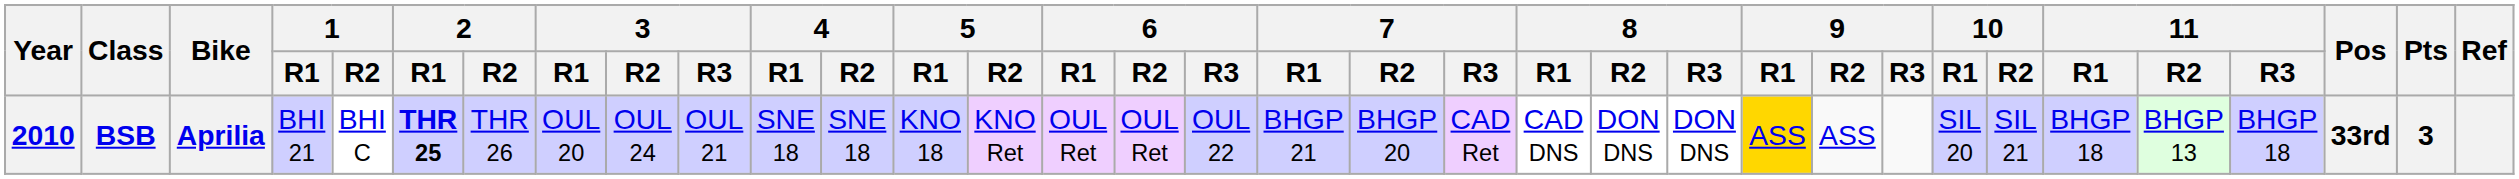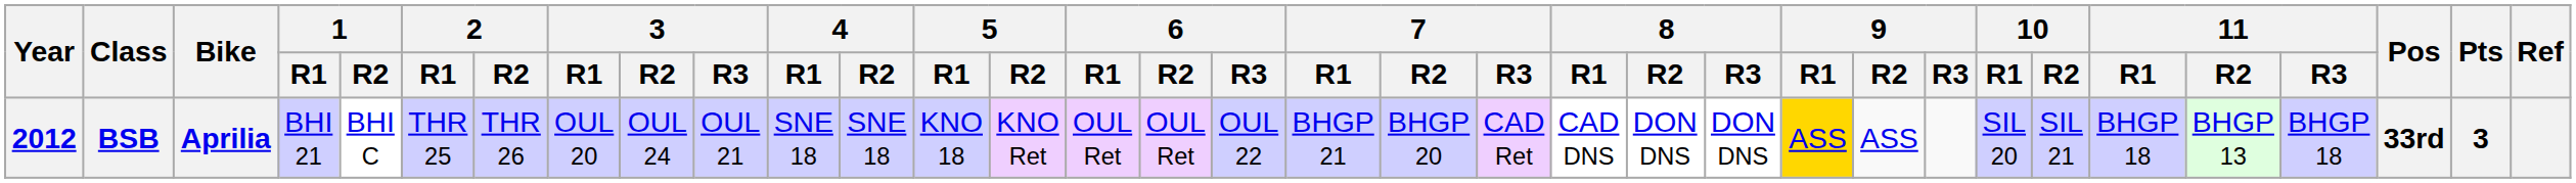 <table class="wikitable" style="text-align:center; font-size:88%">
 <tr>
 <th valign="middle" rowspan=2>Year</th>
 <th valign="middle" rowspan=2>Class</th>
 <th valign="middle" rowspan=2>Bike</th>
 <th colspan=2>1</th>
 <th colspan=2>2</th>
 <th colspan=3>3</th>
 <th colspan=2>4</th>
 <th colspan=2>5</th>
 <th colspan=3>6</th>
 <th colspan=3>7</th>
 <th colspan=3>8</th>
 <th colspan=3>9</th>
 <th colspan=2>10</th>
 <th colspan=3>11</th>
 <th rowspan=2>Pos</th>
 <th rowspan=2>Pts</th>
 <th rowspan=2>Ref</th>
 </tr>
 <tr>
 <th>R1</th>
 <th>R2</th>
 <th>R1</th>
 <th>R2</th>
 <th>R1</th>
 <th>R2</th>
 <th>R3</th>
 <th>R1</th>
 <th>R2</th>
 <th>R1</th>
 <th>R2</th>
 <th>R1</th>
 <th>R2</th>
 <th>R3</th>
 <th>R1</th>
 <th>R2</th>
 <th>R3</th>
 <th>R1</th>
 <th>R2</th>
 <th>R3</th>
 <th>R1</th>
 <th>R2</th>
 <th>R3</th>
 <th>R1</th>
 <th>R2</th>
 <th>R1</th>
 <th>R2</th>
 <th>R3</th>
 </tr>
 <tr>
-<th><a href='#'>2010</a></th>
+<th><a href='#'>2012</a></th>
 <th><a href='#'>BSB</a></th>
 <th><a href='#'>Aprilia</a></th>
 <td style="background:#CFCFFF;"><a href='#'>BHI</a><br><small>21</small></td>
 <td style="background:#ffffff;"><a href='#'>BHI</a><br><small>C</small></td>
-<td style="background:#CFCFFF;"><strong><a href='#'>THR</a><br><small>25</small></strong></td>
+<td style="background:#CFCFFF;"><a href='#'>THR</a><br><small>25</small></td>
 <td style="background:#CFCFFF;"><a href='#'>THR</a><br><small>26</small></td>
 <td style="background:#CFCFFF;"><a href='#'>OUL</a><br><small>20</small></td>
 <td style="background:#CFCFFF;"><a href='#'>OUL</a><br><small>24</small></td>
 <td style="background:#CFCFFF;"><a href='#'>OUL</a><br><small>21</small></td>
 <td style="background:#CFCFFF;"><a href='#'>SNE</a><br><small>18</small></td>
 <td style="background:#CFCFFF;"><a href='#'>SNE</a><br><small>18</small></td>
 <td style="background:#CFCFFF;"><a href='#'>KNO</a><br><small>18</small></td>
 <td style="background:#EFCFFF;"><a href='#'>KNO</a><br><small>Ret</small></td>
 <td style="background:#EFCFFF;"><a href='#'>OUL</a><br><small>Ret</small></td>
 <td style="background:#EFCFFF;"><a href='#'>OUL</a><br><small>Ret</small></td>
 <td style="background:#CFCFFF;"><a href='#'>OUL</a><br><small>22</small></td>
 <td style="background:#CFCFFF;"><a href='#'>BHGP</a><br><small>21</small></td>
 <td style="background:#CFCFFF;"><a href='#'>BHGP</a><br><small>20</small></td>
 <td style="background:#EFCFFF;"><a href='#'>CAD</a><br><small>Ret</small></td>
 <td style="background:#FFFFFF;"><a href='#'>CAD</a><br><small>DNS</small></td>
 <td style="background:#FFFFFF;"><a href='#'>DON</a><br><small>DNS</small></td>
 <td style="background:#FFFFFF;"><a href='#'>DON</a><br><small>DNS</small></td>
 <td style="background: gold;"><a href='#'>ASS</a></td>
 <td><a href='#'>ASS</a></td>
 <td></td>
 <td style="background:#CFCFFF;"><a href='#'>SIL</a><br><small>20</small></td>
 <td style="background:#CFCFFF;"><a href='#'>SIL</a><br><small>21</small></td>
 <td style="background:#CFCFFF;"><a href='#'>BHGP</a><br><small>18</small></td>
 <td style="background:#DFFFDF;"><a href='#'>BHGP</a><br><small>13</small></td>
 <td style="background:#CFCFFF;"><a href='#'>BHGP</a><br><small>18</small></td>
 <th>33rd</th>
 <th>3</th>
 <th></th>
 </tr>
 </table>
